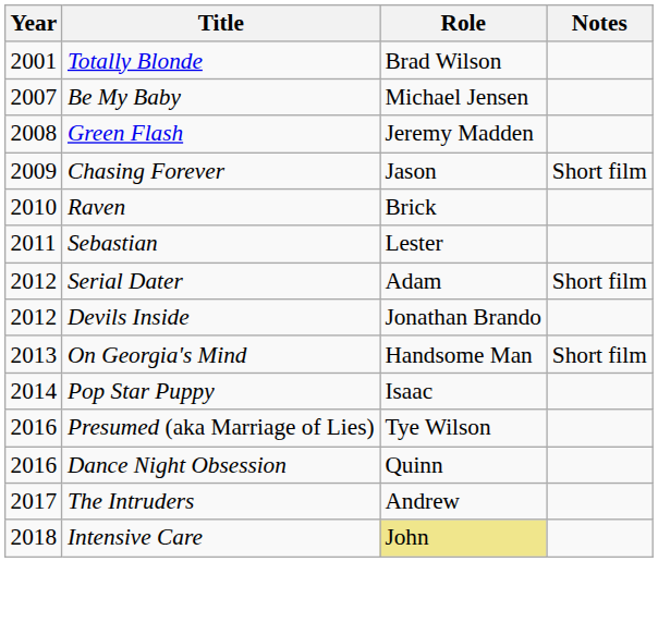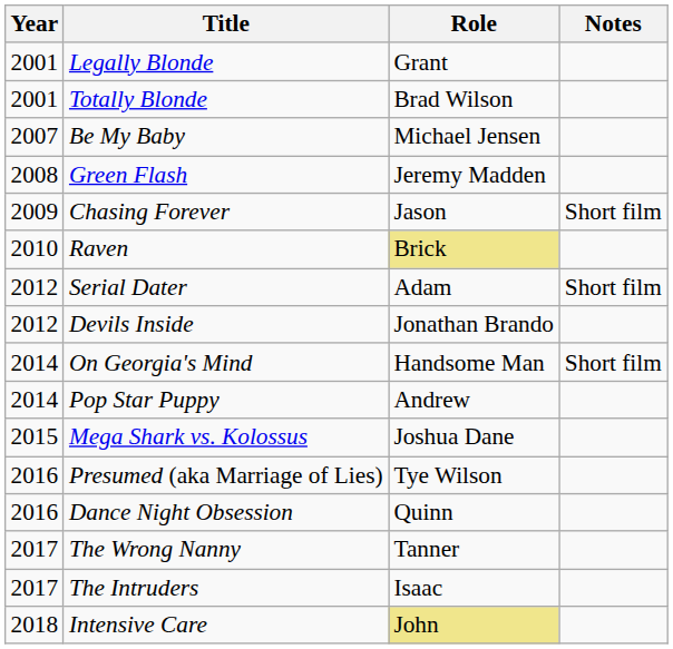 <table class="wikitable">
 <tr>
 <th>Year</th>
 <th>Title</th>
 <th>Role</th>
 <th>Notes</th>
+</tr>
+<tr>
+<td>2001</td>
+<td><em><a href='#'>Legally Blonde</a></em></td>
+<td>Grant</td>
+<td></td>
 </tr>
 <tr>
 <td>2001</td>
 <td><em><a href='#'>Totally Blonde</a></em></td>
 <td>Brad Wilson</td>
 <td></td>
 </tr>
 <tr>
 <td>2007</td>
 <td><em>Be My Baby</em></td>
 <td>Michael Jensen</td>
 <td></td>
 </tr>
 <tr>
 <td>2008</td>
 <td><em><a href='#'>Green Flash</a></em></td>
 <td>Jeremy Madden</td>
 <td></td>
 </tr>
 <tr>
 <td>2009</td>
 <td><em>Chasing Forever</em></td>
 <td>Jason</td>
 <td>Short film</td>
 </tr>
 <tr>
 <td>2010</td>
 <td><em>Raven</em></td>
-<td>Brick</td>
-<td></td>
-</tr>
-<tr>
-<td>2011</td>
-<td><em>Sebastian</em></td>
-<td>Lester</td>
+<td style="background: khaki;">Brick</td>
 <td></td>
 </tr>
 <tr>
 <td>2012</td>
 <td><em>Serial Dater</em></td>
 <td>Adam</td>
 <td>Short film</td>
 </tr>
 <tr>
 <td>2012</td>
 <td><em>Devils Inside</em></td>
 <td>Jonathan Brando</td>
 <td></td>
 </tr>
 <tr>
-<td>2013</td>
+<td>2014</td>
 <td><em>On Georgia's Mind</em></td>
 <td>Handsome Man</td>
 <td>Short film</td>
 </tr>
 <tr>
 <td>2014</td>
 <td><em>Pop Star Puppy</em></td>
-<td>Isaac</td>
+<td>Andrew</td>
+<td></td>
+</tr>
+<tr>
+<td>2015</td>
+<td><em><a href='#'>Mega Shark vs. Kolossus</a></em></td>
+<td>Joshua Dane</td>
 <td></td>
 </tr>
 <tr>
 <td>2016</td>
 <td><em>Presumed</em> (aka Marriage of Lies)</td>
 <td>Tye Wilson</td>
 <td></td>
 </tr>
 <tr>
 <td>2016</td>
 <td><em>Dance Night Obsession</em></td>
 <td>Quinn</td>
 <td></td>
 </tr>
 <tr>
 <td>2017</td>
+<td><em>The Wrong Nanny</em></td>
+<td>Tanner</td>
+<td></td>
+</tr>
+<tr>
+<td>2017</td>
 <td><em>The Intruders</em></td>
-<td>Andrew</td>
+<td>Isaac</td>
 <td></td>
 </tr>
 <tr>
 <td>2018</td>
 <td><em>Intensive Care</em></td>
 <td style="background: khaki;">John</td>
 <td></td>
 </tr>
 </table>
